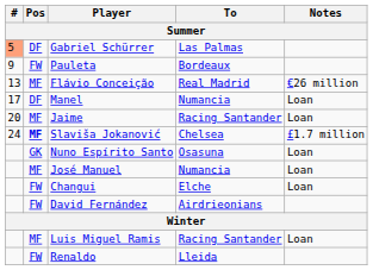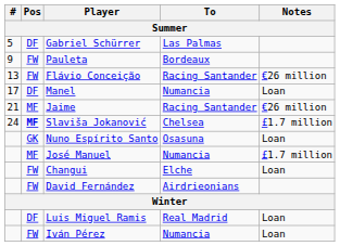 <table class="wikitable" style="font-size:95%; text-align:left;">
 <tr>
 <th>#</th>
 <th>Pos</th>
 <th>Player</th>
 <th>To</th>
 <th>Notes</th>
 </tr>
 <tr>
 <th colspan="5">Summer</th>
 </tr>
 <tr>
-<td style="background: lightsalmon;">5</td>
+<td>5</td>
 <td align="center"><a href='#'>DF</a></td>
 <td> <a href='#'>Gabriel Schürrer</a></td>
 <td> <a href='#'>Las Palmas</a></td>
 <td></td>
 </tr>
 <tr>
 <td>9</td>
 <td align="center"><a href='#'>FW</a></td>
 <td> <a href='#'>Pauleta</a></td>
 <td> <a href='#'>Bordeaux</a></td>
 <td></td>
 </tr>
 <tr>
 <td>13</td>
-<td align="center"><a href='#'>MF</a></td>
+<td align="center"><a href='#'>FW</a></td>
 <td> <a href='#'>Flávio Conceição</a></td>
-<td> <a href='#'>Real Madrid</a></td>
+<td> <a href='#'>Racing Santander</a></td>
 <td><a href='#'>€</a>26 million</td>
 </tr>
 <tr>
 <td>17</td>
 <td align="center"><a href='#'>DF</a></td>
 <td> <a href='#'>Manel</a></td>
 <td> <a href='#'>Numancia</a></td>
 <td>Loan</td>
 </tr>
 <tr>
-<td>20</td>
+<td>21</td>
 <td align="center"><a href='#'>MF</a></td>
 <td> <a href='#'>Jaime</a></td>
 <td> <a href='#'>Racing Santander</a></td>
-<td>Loan</td>
+<td><a href='#'>€</a>26 million</td>
 </tr>
 <tr>
 <td>24</td>
 <td align="center"><strong><a href='#'>MF</a></strong></td>
 <td> <a href='#'>Slaviša Jokanović</a></td>
 <td> <a href='#'>Chelsea</a></td>
 <td><a href='#'>£</a>1.7 million</td>
 </tr>
 <tr>
 <td></td>
 <td align="center"><a href='#'>GK</a></td>
 <td> <a href='#'>Nuno Espírito Santo</a></td>
 <td> <a href='#'>Osasuna</a></td>
 <td>Loan</td>
 </tr>
 <tr>
 <td></td>
 <td align="center"><a href='#'>MF</a></td>
 <td> <a href='#'>José Manuel</a></td>
 <td> <a href='#'>Numancia</a></td>
-<td>Loan</td>
+<td><a href='#'>£</a>1.7 million</td>
 </tr>
 <tr>
 <td></td>
 <td align="center"><a href='#'>FW</a></td>
 <td> <a href='#'>Changui</a></td>
 <td> <a href='#'>Elche</a></td>
 <td>Loan</td>
 </tr>
 <tr>
 <td></td>
 <td align="center"><a href='#'>FW</a></td>
 <td> <a href='#'>David Fernández</a></td>
 <td> <a href='#'>Airdrieonians</a></td>
 <td></td>
 </tr>
 <tr>
 <th colspan="5">Winter</th>
 </tr>
 <tr>
 <td></td>
-<td align="center"><a href='#'>MF</a></td>
+<td align="center"><a href='#'>DF</a></td>
 <td> <a href='#'>Luis Miguel Ramis</a></td>
-<td> <a href='#'>Racing Santander</a></td>
+<td> <a href='#'>Real Madrid</a></td>
 <td>Loan</td>
 </tr>
 <tr>
 <td></td>
 <td align="center"><a href='#'>FW</a></td>
-<td> <a href='#'>Renaldo</a></td>
-<td> <a href='#'>Lleida</a></td>
-<td></td>
+<td> <a href='#'>Iván Pérez</a></td>
+<td> <a href='#'>Numancia</a></td>
+<td>Loan</td>
 </tr>
 </table>
